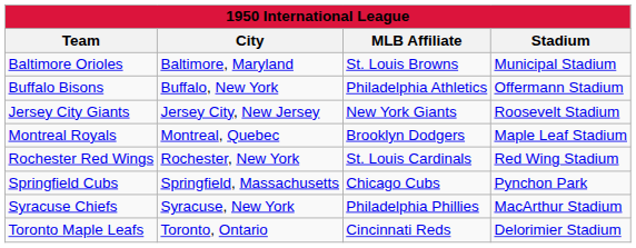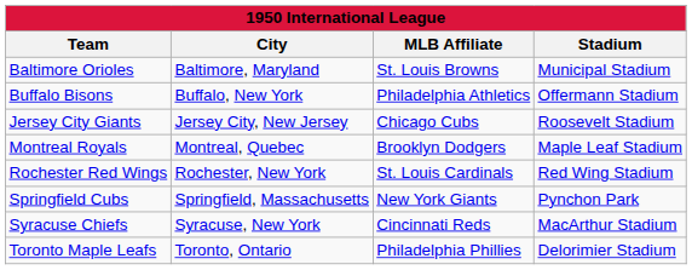 <table class="wikitable" style="width:auto">
 <tr>
 <td bgcolor="#DC143C" align="center" colspan="7"><strong><span>1950 International League</span></strong></td>
 </tr>
 <tr>
 <th>Team</th>
 <th>City</th>
 <th>MLB Affiliate</th>
 <th>Stadium</th>
 </tr>
 <tr>
 <td><a href='#'>Baltimore Orioles</a></td>
 <td><a href='#'>Baltimore</a>, <a href='#'>Maryland</a></td>
 <td><a href='#'>St. Louis Browns</a></td>
 <td><a href='#'>Municipal Stadium</a></td>
 </tr>
 <tr>
 <td><a href='#'>Buffalo Bisons</a></td>
 <td><a href='#'>Buffalo</a>, <a href='#'>New York</a></td>
 <td><a href='#'>Philadelphia Athletics</a></td>
 <td><a href='#'>Offermann Stadium</a></td>
 </tr>
 <tr>
 <td><a href='#'>Jersey City Giants</a></td>
 <td><a href='#'>Jersey City</a>, <a href='#'>New Jersey</a></td>
-<td><a href='#'>New York Giants</a></td>
+<td><a href='#'>Chicago Cubs</a></td>
 <td><a href='#'>Roosevelt Stadium</a></td>
 </tr>
 <tr>
 <td><a href='#'>Montreal Royals</a></td>
 <td><a href='#'>Montreal</a>, <a href='#'>Quebec</a></td>
 <td><a href='#'>Brooklyn Dodgers</a></td>
 <td><a href='#'>Maple Leaf Stadium</a></td>
 </tr>
 <tr>
 <td><a href='#'>Rochester Red Wings</a></td>
 <td><a href='#'>Rochester</a>, <a href='#'>New York</a></td>
 <td><a href='#'>St. Louis Cardinals</a></td>
 <td><a href='#'>Red Wing Stadium</a></td>
 </tr>
 <tr>
 <td><a href='#'>Springfield Cubs</a></td>
 <td><a href='#'>Springfield</a>, <a href='#'>Massachusetts</a></td>
-<td><a href='#'>Chicago Cubs</a></td>
+<td><a href='#'>New York Giants</a></td>
 <td><a href='#'>Pynchon Park</a></td>
 </tr>
 <tr>
 <td><a href='#'>Syracuse Chiefs</a></td>
 <td><a href='#'>Syracuse</a>, <a href='#'>New York</a></td>
-<td><a href='#'>Philadelphia Phillies</a></td>
+<td><a href='#'>Cincinnati Reds</a></td>
 <td><a href='#'>MacArthur Stadium</a></td>
 </tr>
 <tr>
 <td><a href='#'>Toronto Maple Leafs</a></td>
 <td><a href='#'>Toronto</a>, <a href='#'>Ontario</a></td>
-<td><a href='#'>Cincinnati Reds</a></td>
+<td><a href='#'>Philadelphia Phillies</a></td>
 <td><a href='#'>Delorimier Stadium</a></td>
 </tr>
 </table>
